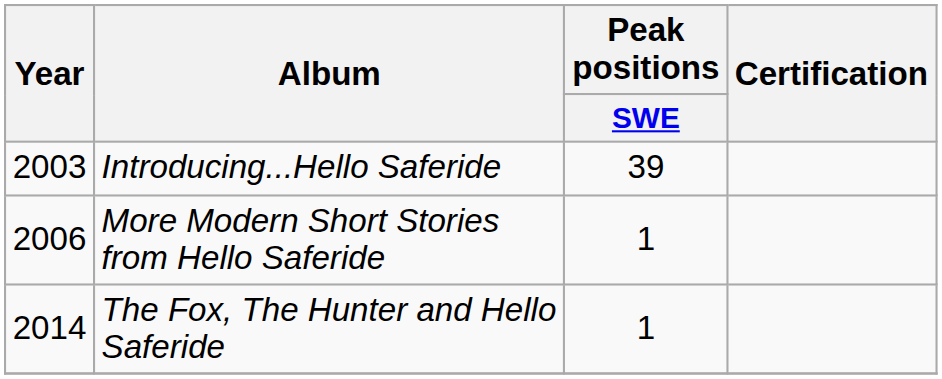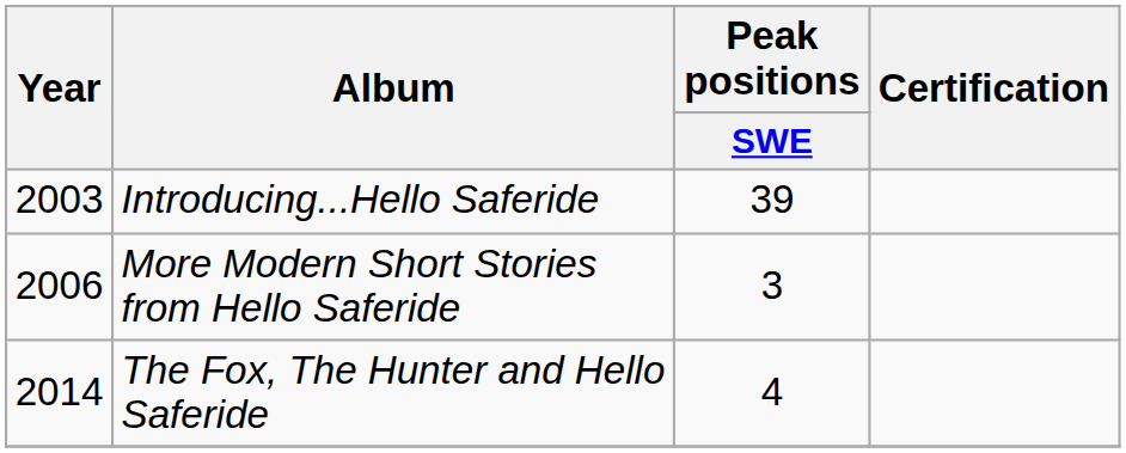 <table class="wikitable">
 <tr>
 <th align="center" rowspan="2" width="10">Year</th>
 <th align="center" rowspan="2" width="220">Album</th>
 <th align="center" colspan="1" width="20">Peak positions</th>
 <th align="center" rowspan="2" width="70">Certification</th>
 </tr>
 <tr>
 <th scope="col" style="width:3em;font-size:90%;"><a href='#'>SWE</a><br></th>
 </tr>
 <tr>
 <td style="text-align:center;">2003</td>
 <td><em>Introducing...Hello Saferide</em></td>
 <td style="text-align:center;">39</td>
 <td style="text-align:center;"></td>
 </tr>
 <tr>
 <td style="text-align:center;">2006</td>
 <td><em>More Modern Short Stories from Hello Saferide</em></td>
-<td style="text-align:center;">1</td>
+<td style="text-align:center;">3</td>
 <td style="text-align:center;"></td>
 </tr>
 <tr>
 <td style="text-align:center;">2014</td>
 <td><em>The Fox, The Hunter and Hello Saferide</em></td>
-<td style="text-align:center;">1</td>
+<td style="text-align:center;">4</td>
 <td style="text-align:center;"></td>
 </tr>
 <tr>
 </tr>
 </table>
